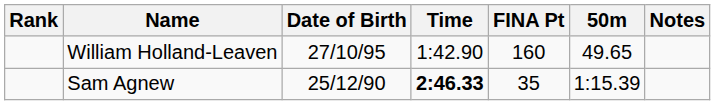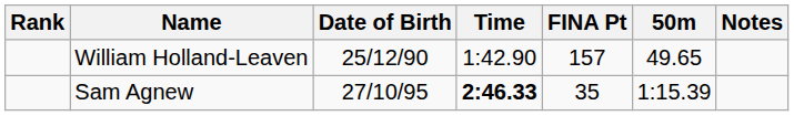 <table class="wikitable sortable" style="text-align:center">
 <tr>
 <th>Rank</th>
 <th>Name</th>
 <th>Date of Birth</th>
 <th>Time</th>
 <th>FINA Pt</th>
 <th>50m</th>
 <th>Notes</th>
 </tr>
 <tr>
 <td></td>
 <td align=left> William Holland-Leaven</td>
-<td>27/10/95</td>
+<td>25/12/90</td>
 <td>1:42.90</td>
-<td>160</td>
+<td>157</td>
 <td>49.65</td>
 <td></td>
 </tr>
 <tr>
 <td></td>
 <td align=left> Sam Agnew</td>
-<td>25/12/90</td>
+<td>27/10/95</td>
 <td><strong>2:46.33</strong></td>
 <td>35</td>
 <td>1:15.39</td>
 <td></td>
 </tr>
 </table>
